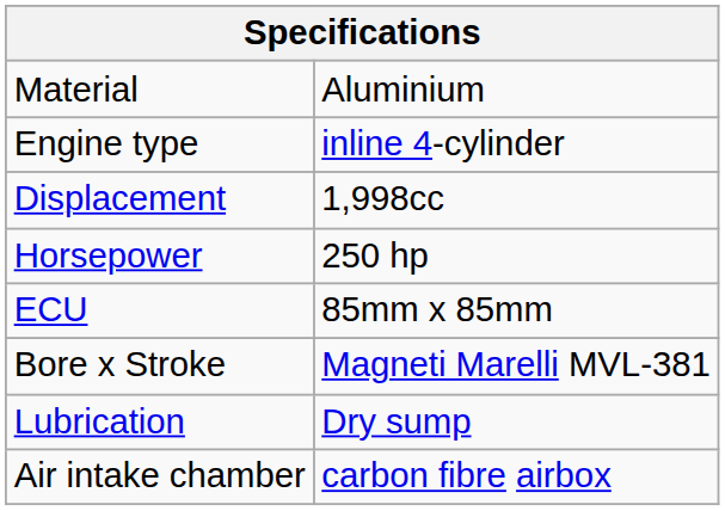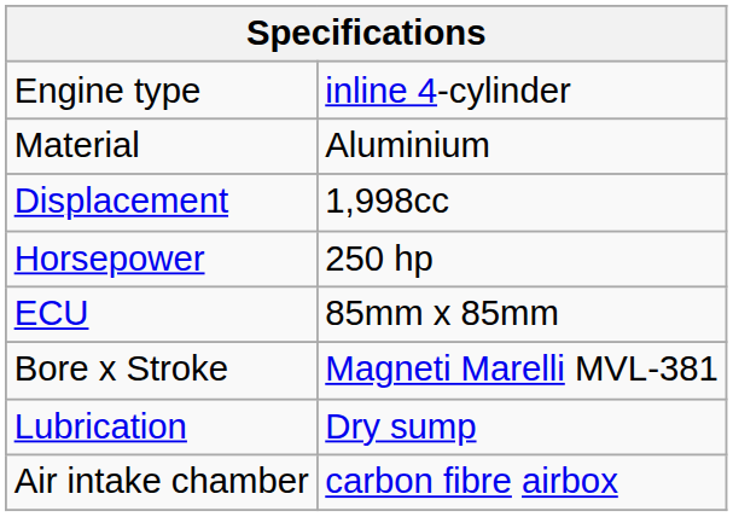 <table class="wikitable">
 <tr>
 <th colspan=2>Specifications</th>
 </tr>
 <tr>
+<td>Engine type</td>
+<td><a href='#'>inline 4</a>-cylinder</td>
+</tr>
+<tr>
 <td>Material</td>
 <td>Aluminium</td>
-</tr>
-<tr>
-<td>Engine type</td>
-<td><a href='#'>inline 4</a>-cylinder</td>
 </tr>
 <tr>
 <td><a href='#'>Displacement</a></td>
 <td>1,998cc</td>
 </tr>
 <tr>
 <td><a href='#'>Horsepower</a></td>
 <td>250 hp</td>
 </tr>
 <tr>
 <td><a href='#'>ECU</a></td>
 <td>85mm x 85mm</td>
 </tr>
 <tr>
 <td>Bore x Stroke</td>
 <td><a href='#'>Magneti Marelli</a> MVL-381</td>
 </tr>
 <tr>
 <td><a href='#'>Lubrication</a></td>
 <td><a href='#'>Dry sump</a></td>
 </tr>
 <tr>
 <td>Air intake chamber</td>
 <td><a href='#'>carbon fibre</a> <a href='#'>airbox</a></td>
 </tr>
 </table>
